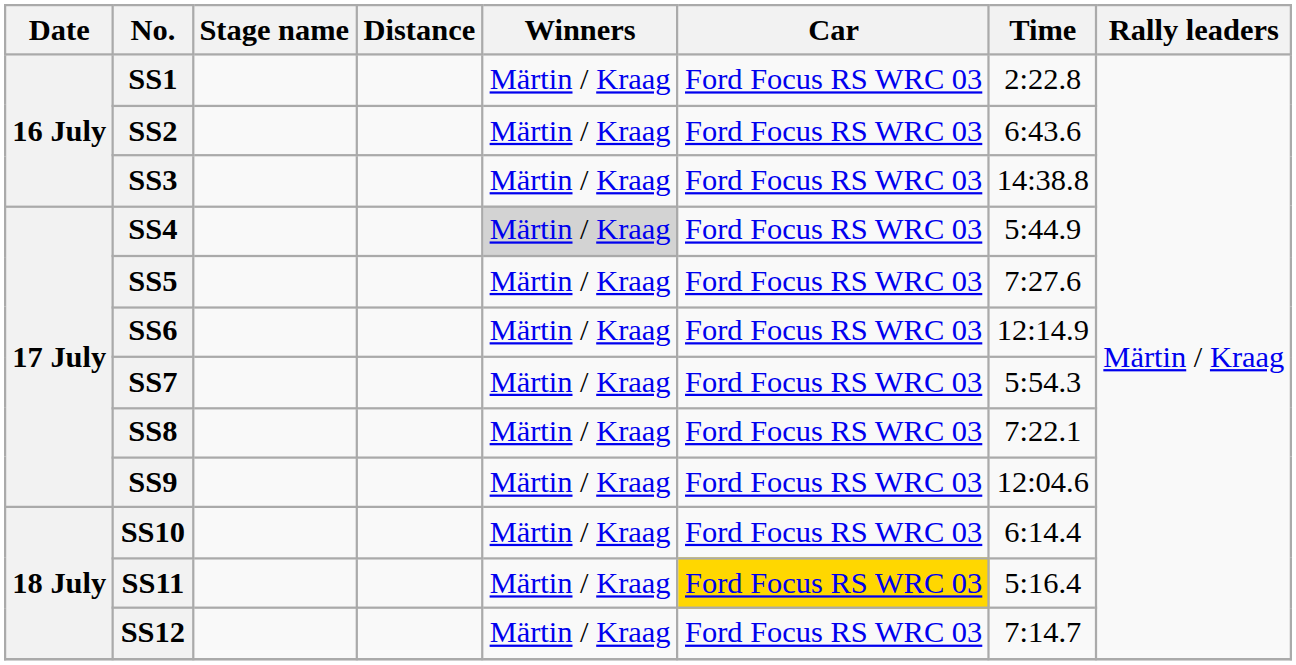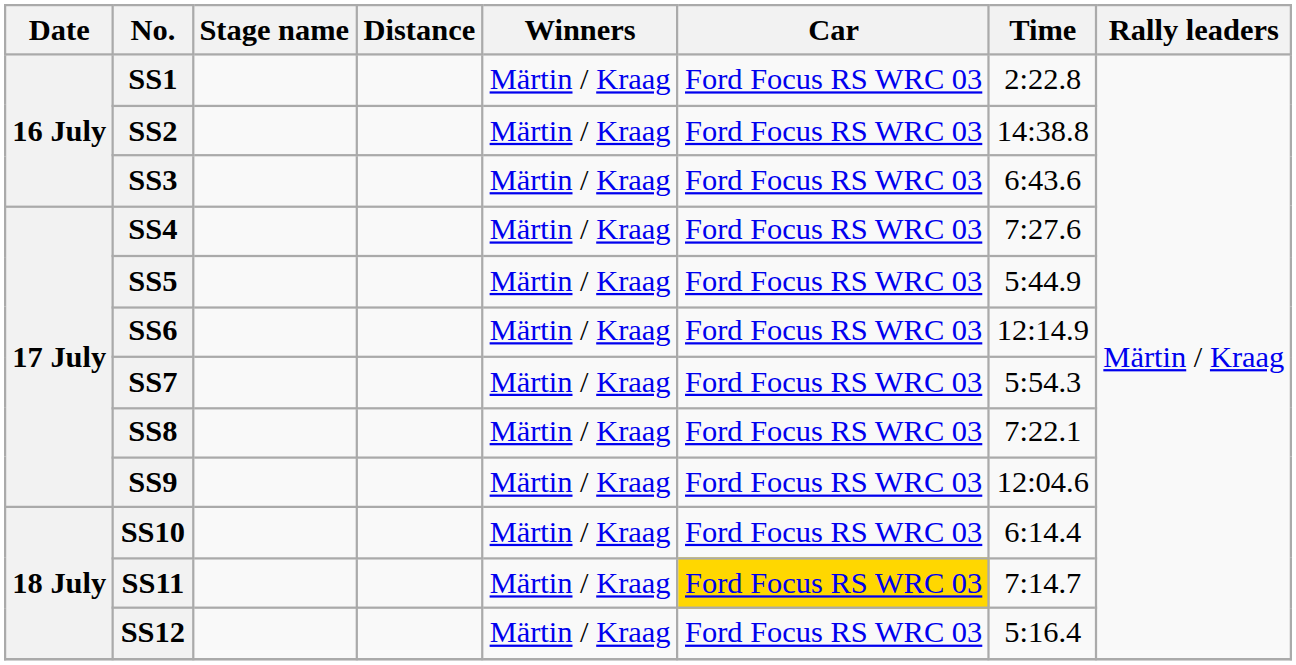 <table class="wikitable" style="font-size: 85%;">
 <tr>
 <th>Date</th>
 <th>No.</th>
 <th>Stage name</th>
 <th>Distance</th>
 <th>Winners</th>
 <th>Car</th>
 <th>Time</th>
 <th>Rally leaders</th>
 </tr>
 <tr>
 <th rowspan="3">16 July</th>
 <th>SS1</th>
 <td></td>
 <td align="center"></td>
 <td nowrap><a href='#'>Märtin</a> / <a href='#'>Kraag</a></td>
 <td nowrap><a href='#'>Ford Focus RS WRC 03</a></td>
 <td align="center">2:22.8</td>
 <td rowspan="12"><a href='#'>Märtin</a> / <a href='#'>Kraag</a></td>
 </tr>
 <tr>
 <th>SS2</th>
 <td></td>
 <td align="center"></td>
 <td nowrap><a href='#'>Märtin</a> / <a href='#'>Kraag</a></td>
 <td nowrap><a href='#'>Ford Focus RS WRC 03</a></td>
-<td align="center">6:43.6</td>
+<td align="center">14:38.8</td>
 </tr>
 <tr>
 <th>SS3</th>
 <td></td>
 <td align="center"></td>
 <td nowrap><a href='#'>Märtin</a> / <a href='#'>Kraag</a></td>
 <td nowrap><a href='#'>Ford Focus RS WRC 03</a></td>
-<td align="center">14:38.8</td>
+<td align="center">6:43.6</td>
 </tr>
 <tr>
 <th rowspan="6">17 July</th>
 <th>SS4</th>
 <td></td>
 <td align="center"></td>
-<td nowrap style="background: lightgrey;"><a href='#'>Märtin</a> / <a href='#'>Kraag</a></td>
+<td nowrap><a href='#'>Märtin</a> / <a href='#'>Kraag</a></td>
 <td nowrap><a href='#'>Ford Focus RS WRC 03</a></td>
-<td align="center">5:44.9</td>
+<td align="center">7:27.6</td>
 </tr>
 <tr>
 <th>SS5</th>
 <td></td>
 <td align="center"></td>
 <td nowrap><a href='#'>Märtin</a> / <a href='#'>Kraag</a></td>
 <td nowrap><a href='#'>Ford Focus RS WRC 03</a></td>
-<td align="center">7:27.6</td>
+<td align="center">5:44.9</td>
 </tr>
 <tr>
 <th>SS6</th>
 <td></td>
 <td align="center"></td>
 <td nowrap><a href='#'>Märtin</a> / <a href='#'>Kraag</a></td>
 <td nowrap><a href='#'>Ford Focus RS WRC 03</a></td>
 <td align="center">12:14.9</td>
 </tr>
 <tr>
 <th>SS7</th>
 <td></td>
 <td align="center"></td>
 <td nowrap><a href='#'>Märtin</a> / <a href='#'>Kraag</a></td>
 <td nowrap><a href='#'>Ford Focus RS WRC 03</a></td>
 <td align="center">5:54.3</td>
 </tr>
 <tr>
 <th>SS8</th>
 <td></td>
 <td align="center"></td>
 <td nowrap><a href='#'>Märtin</a> / <a href='#'>Kraag</a></td>
 <td nowrap><a href='#'>Ford Focus RS WRC 03</a></td>
 <td align="center">7:22.1</td>
 </tr>
 <tr>
 <th>SS9</th>
 <td></td>
 <td align="center"></td>
 <td nowrap><a href='#'>Märtin</a> / <a href='#'>Kraag</a></td>
 <td nowrap><a href='#'>Ford Focus RS WRC 03</a></td>
 <td align="center">12:04.6</td>
 </tr>
 <tr>
 <th rowspan="3">18 July</th>
 <th>SS10</th>
 <td></td>
 <td align="center"></td>
 <td nowrap><a href='#'>Märtin</a> / <a href='#'>Kraag</a></td>
 <td nowrap><a href='#'>Ford Focus RS WRC 03</a></td>
 <td align="center">6:14.4</td>
 </tr>
 <tr>
 <th>SS11</th>
 <td></td>
 <td align="center"></td>
 <td nowrap><a href='#'>Märtin</a> / <a href='#'>Kraag</a></td>
 <td nowrap style="background: gold;"><a href='#'>Ford Focus RS WRC 03</a></td>
-<td align="center">5:16.4</td>
+<td align="center">7:14.7</td>
 </tr>
 <tr>
 <th>SS12</th>
 <td></td>
 <td align="center"></td>
 <td nowrap><a href='#'>Märtin</a> / <a href='#'>Kraag</a></td>
 <td nowrap><a href='#'>Ford Focus RS WRC 03</a></td>
-<td align="center">7:14.7</td>
+<td align="center">5:16.4</td>
 </tr>
 <tr>
 </tr>
 </table>
